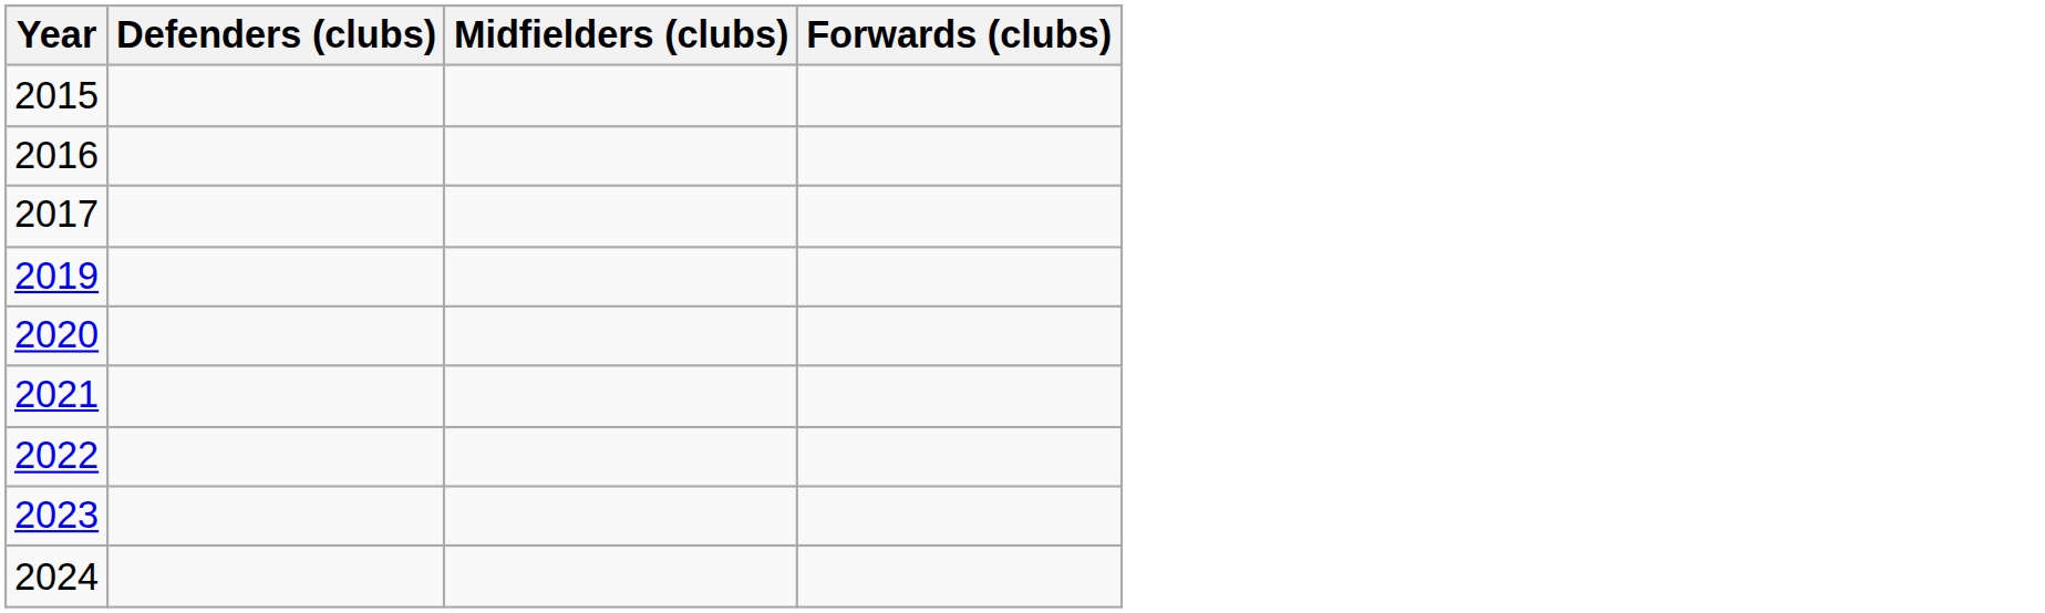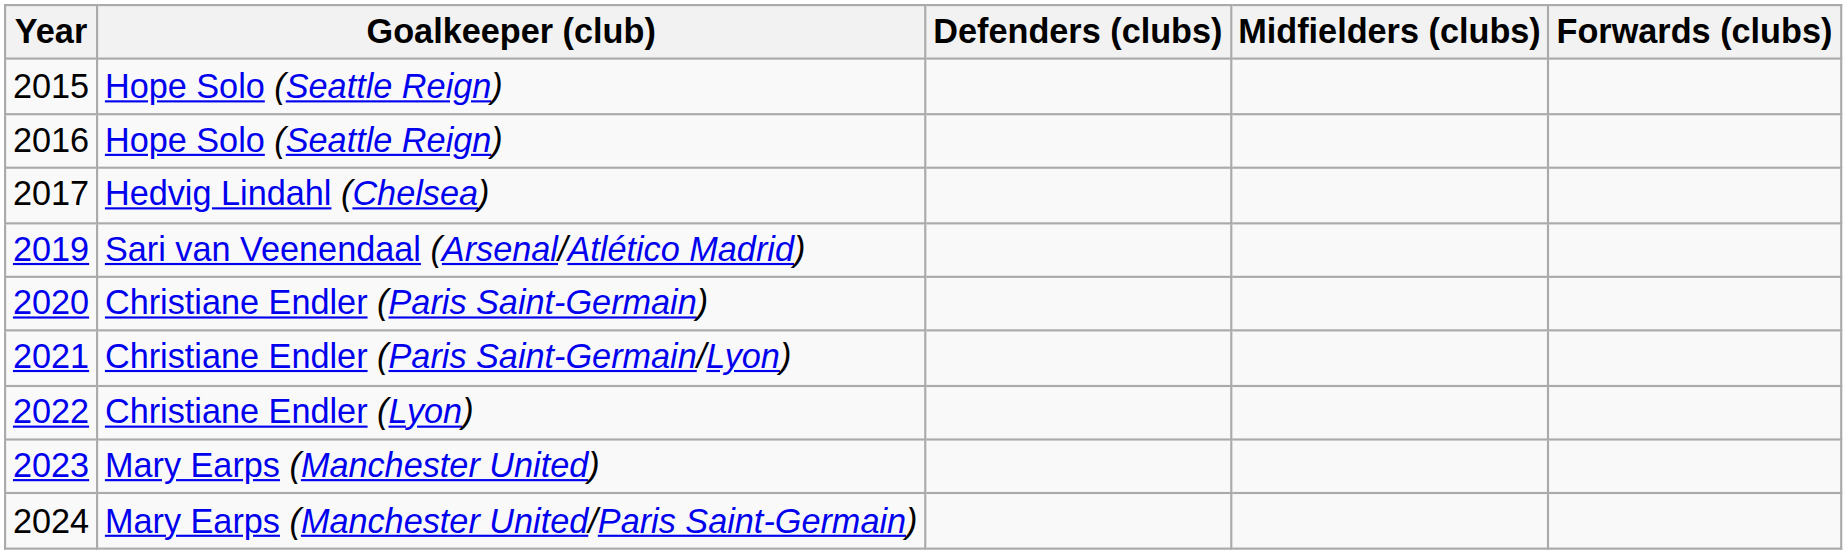 <table class="wikitable">
 <tr>
 <th>Year</th>
+<th>Goalkeeper (club)</th>
 <th>Defenders (clubs)</th>
 <th>Midfielders (clubs)</th>
 <th>Forwards (clubs)</th>
 </tr>
 <tr>
 <td style="text-align:centre;">2015</td>
+<td> <a href='#'>Hope Solo</a> <em>(<a href='#'>Seattle Reign</a>)</em></td>
 <td></td>
 <td></td>
 <td></td>
 </tr>
 <tr>
 <td style="text-align:centre;">2016</td>
+<td> <a href='#'>Hope Solo</a> <em>(<a href='#'>Seattle Reign</a>)</em></td>
 <td></td>
 <td></td>
 <td></td>
 </tr>
 <tr>
 <td style="text-align:centre;">2017</td>
+<td> <a href='#'>Hedvig Lindahl</a> <em>(<a href='#'>Chelsea</a>)</em></td>
 <td></td>
 <td></td>
 <td></td>
 </tr>
 <tr>
 <td style="text-align:centre;"><a href='#'>2019</a></td>
+<td> <a href='#'>Sari van Veenendaal</a> <em>(<a href='#'>Arsenal</a>/<a href='#'>Atlético Madrid</a>)</em></td>
 <td></td>
 <td></td>
 <td></td>
 </tr>
 <tr>
 <td style="text-align:centre;"><a href='#'>2020</a></td>
+<td> <a href='#'>Christiane Endler</a> <em>(<a href='#'>Paris Saint-Germain</a>)</em></td>
 <td></td>
 <td></td>
 <td></td>
 </tr>
 <tr>
 <td style="text-align:centre;"><a href='#'>2021</a></td>
+<td> <a href='#'>Christiane Endler</a> <em>(<a href='#'>Paris Saint-Germain</a>/<a href='#'>Lyon</a>)</em></td>
 <td></td>
 <td></td>
 <td></td>
 </tr>
 <tr>
 <td style="text-align:centre;"><a href='#'>2022</a></td>
+<td> <a href='#'>Christiane Endler</a> <em>(<a href='#'>Lyon</a>)</em></td>
 <td></td>
 <td></td>
 <td></td>
 </tr>
 <tr>
 <td style="text-align:centre;"><a href='#'>2023</a></td>
+<td> <a href='#'>Mary Earps</a> <em>(<a href='#'>Manchester United</a>)</em></td>
 <td></td>
 <td></td>
 <td></td>
 </tr>
 <tr>
 <td>2024</td>
+<td> <a href='#'>Mary Earps</a> <em>(<a href='#'>Manchester United</a>/<a href='#'>Paris Saint-Germain</a>)</em></td>
 <td></td>
 <td></td>
 <td></td>
 </tr>
 </table>
